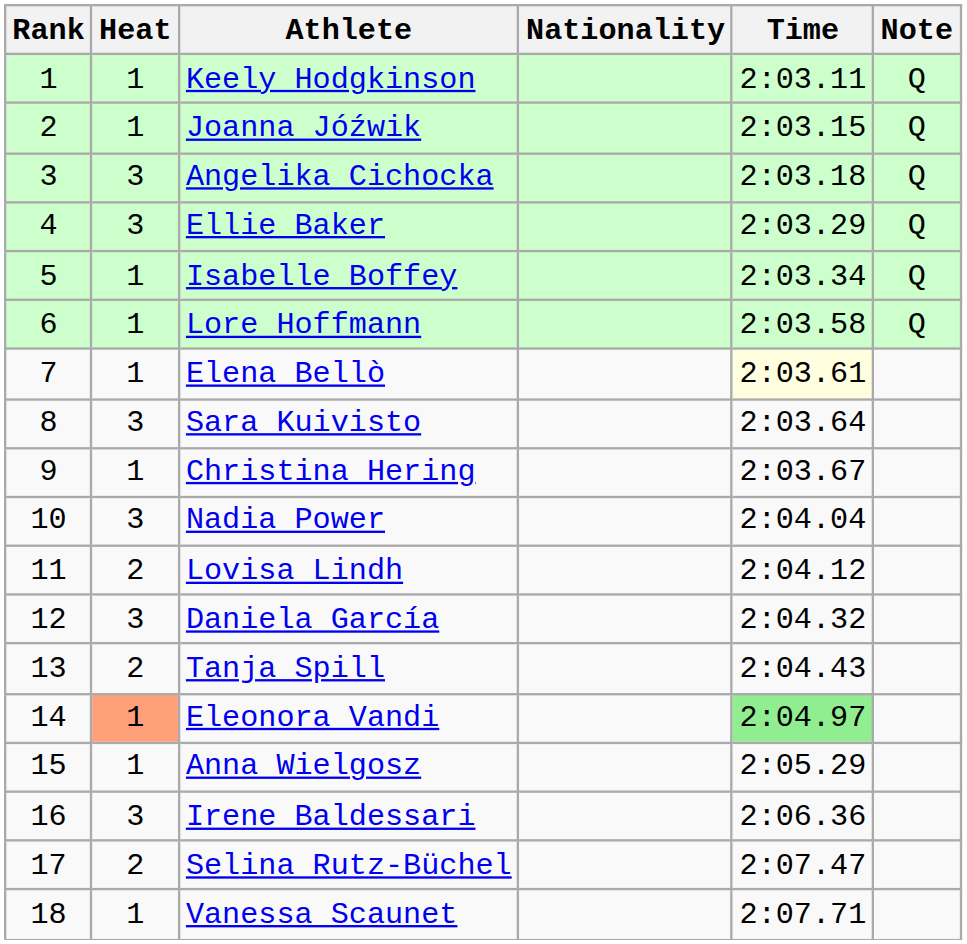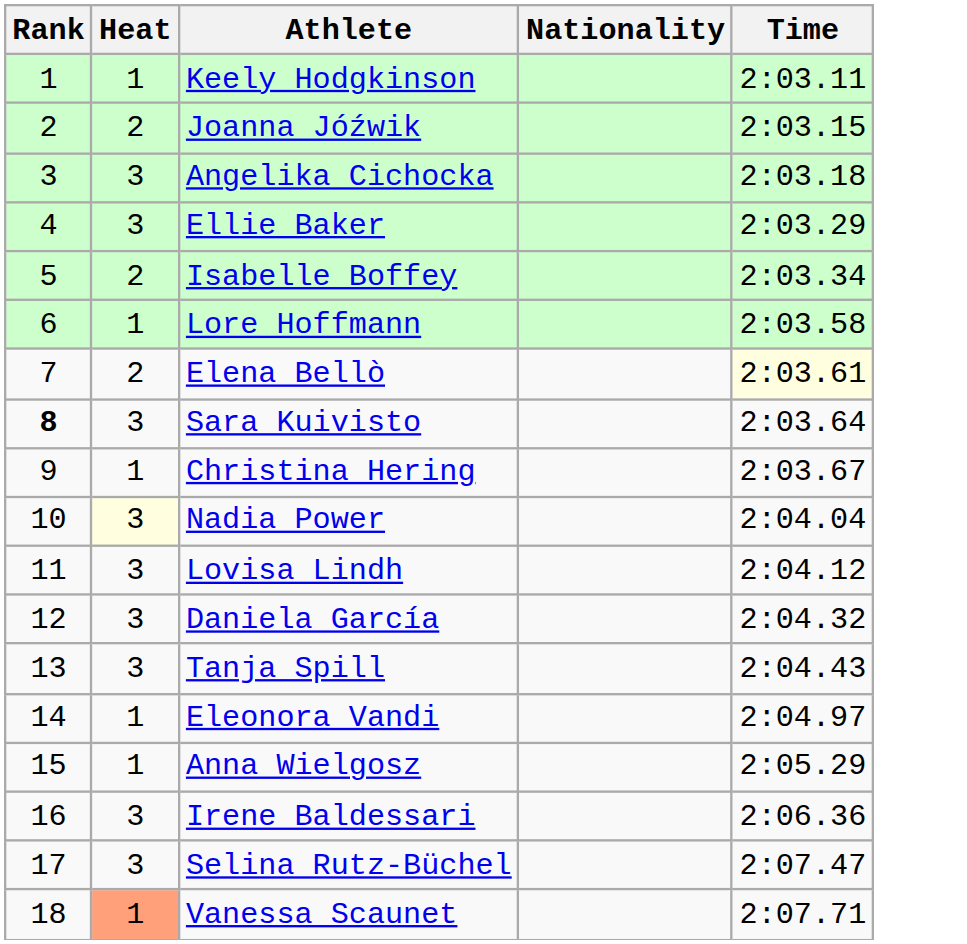 <table class="wikitable sortable" style="text-align:center">
 <tr>
 <th>Rank</th>
 <th>Heat</th>
 <th>Athlete</th>
 <th>Nationality</th>
 <th>Time</th>
-<th>Note</th>
 </tr>
 <tr bgcolor=ccffcc>
 <td>1</td>
 <td>1</td>
 <td align=left><a href='#'>Keely Hodgkinson</a></td>
 <td align=left></td>
 <td>2:03.11</td>
-<td>Q</td>
 </tr>
 <tr bgcolor=ccffcc>
 <td>2</td>
-<td>1</td>
+<td>2</td>
 <td align=left><a href='#'>Joanna Jóźwik</a></td>
 <td align=left></td>
 <td>2:03.15</td>
-<td>Q</td>
 </tr>
 <tr bgcolor=ccffcc>
 <td>3</td>
 <td>3</td>
 <td align=left><a href='#'>Angelika Cichocka</a></td>
 <td align=left></td>
 <td>2:03.18</td>
-<td>Q</td>
 </tr>
 <tr bgcolor=ccffcc>
 <td>4</td>
 <td>3</td>
 <td align=left><a href='#'>Ellie Baker</a></td>
 <td align=left></td>
 <td>2:03.29</td>
-<td>Q</td>
 </tr>
 <tr bgcolor=ccffcc>
 <td>5</td>
-<td>1</td>
+<td>2</td>
 <td align=left><a href='#'>Isabelle Boffey</a></td>
 <td align=left></td>
 <td>2:03.34</td>
-<td>Q</td>
 </tr>
 <tr bgcolor=ccffcc>
 <td>6</td>
 <td>1</td>
 <td align=left><a href='#'>Lore Hoffmann</a></td>
 <td align=left></td>
 <td>2:03.58</td>
-<td>Q</td>
 </tr>
 <tr>
 <td>7</td>
-<td>1</td>
+<td>2</td>
 <td align=left><a href='#'>Elena Bellò</a></td>
 <td align=left></td>
 <td style="background: lightyellow;">2:03.61</td>
-<td></td>
 </tr>
 <tr>
-<td>8</td>
+<td><strong>8</strong></td>
 <td>3</td>
 <td align=left><a href='#'>Sara Kuivisto</a></td>
 <td align=left></td>
 <td>2:03.64</td>
-<td></td>
 </tr>
 <tr>
 <td>9</td>
 <td>1</td>
 <td align=left><a href='#'>Christina Hering</a></td>
 <td align=left></td>
 <td>2:03.67</td>
-<td></td>
 </tr>
 <tr>
 <td>10</td>
-<td>3</td>
+<td style="background: lightyellow;">3</td>
 <td align=left><a href='#'>Nadia Power</a></td>
 <td align=left></td>
 <td>2:04.04</td>
-<td></td>
 </tr>
 <tr>
 <td>11</td>
-<td>2</td>
+<td>3</td>
 <td align=left><a href='#'>Lovisa Lindh</a></td>
 <td align=left></td>
 <td>2:04.12</td>
-<td></td>
 </tr>
 <tr>
 <td>12</td>
 <td>3</td>
 <td align=left><a href='#'>Daniela García</a></td>
 <td align=left></td>
 <td>2:04.32</td>
-<td></td>
 </tr>
 <tr>
 <td>13</td>
-<td>2</td>
+<td>3</td>
 <td align=left><a href='#'>Tanja Spill</a></td>
 <td align=left></td>
 <td>2:04.43</td>
-<td></td>
 </tr>
 <tr>
 <td>14</td>
-<td style="background: lightsalmon;">1</td>
+<td>1</td>
 <td align=left><a href='#'>Eleonora Vandi</a></td>
 <td align=left></td>
-<td style="background: lightgreen;">2:04.97</td>
-<td></td>
+<td>2:04.97</td>
 </tr>
 <tr>
 <td>15</td>
 <td>1</td>
 <td align=left><a href='#'>Anna Wielgosz</a></td>
 <td align=left></td>
 <td>2:05.29</td>
-<td></td>
 </tr>
 <tr>
 <td>16</td>
 <td>3</td>
 <td align=left><a href='#'>Irene Baldessari</a></td>
 <td align=left></td>
 <td>2:06.36</td>
-<td></td>
 </tr>
 <tr>
 <td>17</td>
-<td>2</td>
+<td>3</td>
 <td align=left><a href='#'>Selina Rutz-Büchel</a></td>
 <td align=left></td>
 <td>2:07.47</td>
-<td></td>
 </tr>
 <tr>
 <td>18</td>
-<td>1</td>
+<td style="background: lightsalmon;">1</td>
 <td align=left><a href='#'>Vanessa Scaunet</a></td>
 <td align=left></td>
 <td>2:07.71</td>
-<td></td>
 </tr>
 </table>
